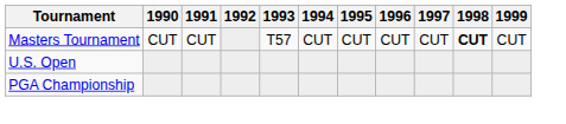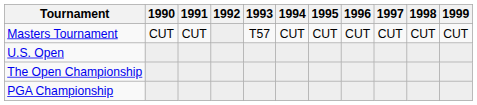 <table class="wikitable" style="font-size:95%;text-align:center;">
 <tr>
 <th>Tournament</th>
 <th>1990</th>
 <th>1991</th>
 <th>1992</th>
 <th>1993</th>
 <th>1994</th>
 <th>1995</th>
 <th>1996</th>
 <th>1997</th>
 <th>1998</th>
 <th>1999</th>
 </tr>
 <tr>
 <td align=left><a href='#'>Masters Tournament</a></td>
 <td>CUT</td>
 <td>CUT</td>
 <td style="background:#eeeeee;"></td>
 <td>T57</td>
 <td>CUT</td>
 <td>CUT</td>
 <td>CUT</td>
 <td>CUT</td>
-<td><strong>CUT</strong></td>
+<td>CUT</td>
 <td>CUT</td>
 </tr>
 <tr>
 <td align=left><a href='#'>U.S. Open</a></td>
+<td style="background:#eeeeee;"></td>
+<td style="background:#eeeeee;"></td>
+<td style="background:#eeeeee;"></td>
+<td style="background:#eeeeee;"></td>
+<td style="background:#eeeeee;"></td>
+<td style="background:#eeeeee;"></td>
+<td style="background:#eeeeee;"></td>
+<td style="background:#eeeeee;"></td>
+<td style="background:#eeeeee;"></td>
+<td style="background:#eeeeee;"></td>
+</tr>
+<tr>
+<td align=left><a href='#'>The Open Championship</a></td>
 <td style="background:#eeeeee;"></td>
 <td style="background:#eeeeee;"></td>
 <td style="background:#eeeeee;"></td>
 <td style="background:#eeeeee;"></td>
 <td style="background:#eeeeee;"></td>
 <td style="background:#eeeeee;"></td>
 <td style="background:#eeeeee;"></td>
 <td style="background:#eeeeee;"></td>
 <td style="background:#eeeeee;"></td>
 <td style="background:#eeeeee;"></td>
 </tr>
 <tr>
 <td align=left><a href='#'>PGA Championship</a></td>
 <td style="background:#eeeeee;"></td>
 <td style="background:#eeeeee;"></td>
 <td style="background:#eeeeee;"></td>
 <td style="background:#eeeeee;"></td>
 <td style="background:#eeeeee;"></td>
 <td style="background:#eeeeee;"></td>
 <td style="background:#eeeeee;"></td>
 <td style="background:#eeeeee;"></td>
 <td style="background:#eeeeee;"></td>
 <td style="background:#eeeeee;"></td>
 </tr>
 </table>
